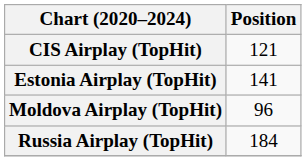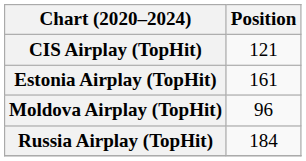 <table class="wikitable sortable plainrowheaders" style="text-align:center">
 <tr>
 <th scope="col">Chart (2020–2024)</th>
 <th scope="col">Position</th>
 </tr>
 <tr>
 <th scope="row">CIS Airplay (TopHit)</th>
 <td>121</td>
 </tr>
 <tr>
 <th scope="row">Estonia Airplay (TopHit)</th>
-<td>141</td>
+<td>161</td>
 </tr>
 <tr>
 <th scope="row">Moldova Airplay (TopHit)</th>
 <td>96</td>
 </tr>
 <tr>
 <th scope="row">Russia Airplay (TopHit)</th>
 <td>184</td>
 </tr>
 <tr>
 </tr>
 </table>
